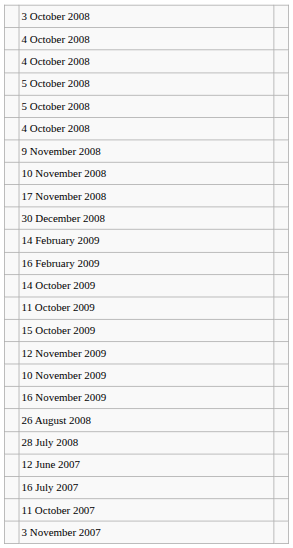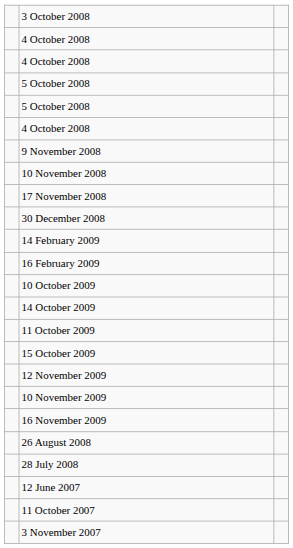 <table class="wikitable" style="font-size: 89%; float: left; width: 26em; margin-right: 1em; height: 700px">
 <tr>
 <td></td>
 <td>3 October 2008</td>
 <td></td>
 </tr>
 <tr>
 <td></td>
 <td>4 October 2008</td>
 <td></td>
 </tr>
 <tr>
 <td></td>
 <td>4 October 2008</td>
 <td></td>
 </tr>
 <tr>
 <td></td>
 <td>5 October 2008</td>
 <td></td>
 </tr>
 <tr>
 <td></td>
 <td>5 October 2008</td>
 <td></td>
 </tr>
 <tr>
 <td></td>
 <td>4 October 2008</td>
 <td></td>
 </tr>
 <tr>
 <td></td>
 <td>9 November 2008</td>
 <td></td>
 </tr>
 <tr>
 <td></td>
 <td>10 November 2008</td>
 <td></td>
 </tr>
 <tr>
 <td></td>
 <td>17 November 2008</td>
 <td></td>
 </tr>
 <tr>
 <td></td>
 <td>30 December 2008</td>
 <td></td>
 </tr>
 <tr>
 <td></td>
 <td>14 February 2009</td>
 <td></td>
 </tr>
 <tr>
 <td></td>
 <td>16 February 2009</td>
 <td></td>
 </tr>
 <tr>
 <td></td>
+<td>10 October 2009</td>
+<td></td>
+</tr>
+<tr>
+<td></td>
 <td>14 October 2009</td>
 <td></td>
 </tr>
 <tr>
 <td></td>
 <td>11 October 2009</td>
 <td></td>
 </tr>
 <tr>
 <td></td>
 <td>15 October 2009</td>
 <td></td>
 </tr>
 <tr>
 <td></td>
 <td>12 November 2009</td>
 <td></td>
 </tr>
 <tr>
 <td></td>
 <td>10 November 2009</td>
 <td></td>
 </tr>
 <tr>
 <td></td>
 <td>16 November 2009</td>
 <td></td>
 </tr>
 <tr>
 <td></td>
 <td>26 August 2008</td>
 <td></td>
 </tr>
 <tr>
 <td></td>
 <td>28 July 2008</td>
 <td></td>
 </tr>
 <tr>
 <td></td>
 <td>12 June 2007</td>
 <td></td>
 </tr>
 <tr>
 <td></td>
-<td>16 July 2007</td>
-<td></td>
-</tr>
-<tr>
-<td></td>
 <td>11 October 2007</td>
 <td></td>
 </tr>
 <tr>
 <td></td>
 <td>3 November 2007</td>
 <td></td>
 </tr>
 </table>
